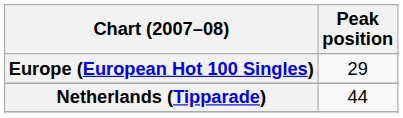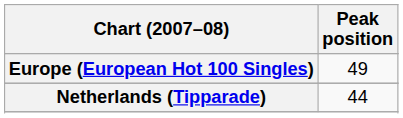 <table class="wikitable plainrowheaders sortable" style="text-align:center">
 <tr>
 <th align="center">Chart (2007–08)</th>
 <th align="center">Peak<br>position</th>
 </tr>
 <tr>
 </tr>
 <tr>
 </tr>
 <tr>
 <th scope="row">Europe (<a href='#'>European Hot 100 Singles</a>)</th>
-<td>29</td>
+<td>49</td>
 </tr>
 <tr>
 </tr>
 <tr>
 </tr>
 <tr>
 </tr>
 <tr>
 <th scope="row">Netherlands (<a href='#'>Tipparade</a>)</th>
 <td>44</td>
 </tr>
 <tr>
 </tr>
 <tr>
 </tr>
 <tr>
 </tr>
 <tr>
 </tr>
 <tr>
 </tr>
 </table>
